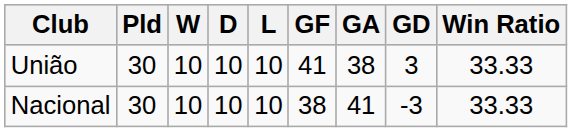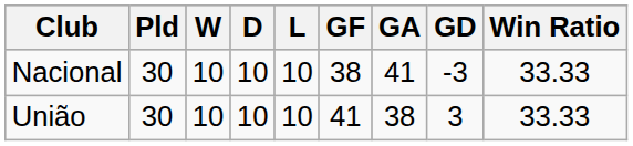 <table class="wikitable sortable" style="text-align:center;">
 <tr>
 <th>Club</th>
 <th>Pld</th>
 <th>W</th>
 <th>D</th>
 <th>L</th>
 <th>GF</th>
 <th>GA</th>
 <th>GD</th>
 <th>Win Ratio</th>
 </tr>
 <tr>
+<td style="text-align:left;">Nacional</td>
+<td>30</td>
+<td>10</td>
+<td>10</td>
+<td>10</td>
+<td>38</td>
+<td>41</td>
+<td>-3</td>
+<td>33.33</td>
+</tr>
+<tr>
 <td style="text-align:left;">União</td>
 <td>30</td>
 <td>10</td>
 <td>10</td>
 <td>10</td>
 <td>41</td>
 <td>38</td>
 <td>3</td>
 <td>33.33</td>
 </tr>
-<tr>
-<td style="text-align:left;">Nacional</td>
-<td>30</td>
-<td>10</td>
-<td>10</td>
-<td>10</td>
-<td>38</td>
-<td>41</td>
-<td>-3</td>
-<td>33.33</td>
-</tr>
 </table>
